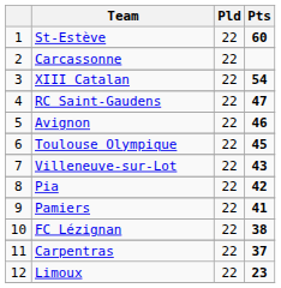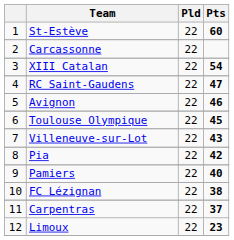 <table class="wikitable" style="text-align:center;">
 <tr>
 <th width=20 abbr="Position"></th>
 <th width=175>Team</th>
 <th width=20 abbr="Played">Pld</th>
 <th width=20 abbr="Points">Pts</th>
 </tr>
 <tr>
 <td>1</td>
 <td style="text-align:left;"><a href='#'>St-Estève</a></td>
 <td>22</td>
 <td><strong>60</strong></td>
 </tr>
 <tr>
 </tr>
 <tr>
 <td>2</td>
 <td style="text-align:left;"> <a href='#'>Carcassonne</a></td>
 <td>22</td>
 <td></td>
 </tr>
 <tr>
 </tr>
 <tr>
 <td>3</td>
 <td style="text-align:left;"> <a href='#'>XIII Catalan</a></td>
 <td>22</td>
 <td><strong>54</strong></td>
 </tr>
 <tr>
 </tr>
 <tr>
 <td>4</td>
 <td style="text-align:left;"> <a href='#'>RC Saint-Gaudens</a></td>
 <td>22</td>
 <td><strong>47</strong></td>
 </tr>
 <tr>
 </tr>
 <tr>
 <td>5</td>
 <td style="text-align:left;"> <a href='#'>Avignon</a></td>
 <td>22</td>
 <td><strong>46</strong></td>
 </tr>
 <tr>
 </tr>
 <tr>
 <td>6</td>
 <td style="text-align:left;"> <a href='#'>Toulouse Olympique</a></td>
 <td>22</td>
 <td><strong>45</strong></td>
 </tr>
 <tr>
 </tr>
 <tr>
 <td>7</td>
 <td style="text-align:left;"> <a href='#'>Villeneuve-sur-Lot</a></td>
 <td>22</td>
 <td><strong>43</strong></td>
 </tr>
 <tr>
 </tr>
 <tr>
 <td>8</td>
 <td style="text-align:left;"> <a href='#'>Pia</a></td>
 <td>22</td>
 <td><strong>42</strong></td>
 </tr>
 <tr>
 </tr>
 <tr>
 <td>9</td>
 <td style="text-align:left"><a href='#'>Pamiers</a></td>
 <td>22</td>
-<td><strong>41</strong></td>
+<td><strong>40</strong></td>
 </tr>
 <tr>
 </tr>
 <tr>
 <td>10</td>
 <td style="text-align:left;"> <a href='#'>FC Lézignan</a></td>
 <td>22</td>
 <td><strong>38</strong></td>
 </tr>
 <tr>
 </tr>
 <tr>
 <td>11</td>
 <td style="text-align:left;"> <a href='#'>Carpentras</a></td>
 <td>22</td>
 <td><strong>37</strong></td>
 </tr>
 <tr>
 <td>12</td>
 <td style="text-align:left;"> <a href='#'>Limoux</a></td>
 <td>22</td>
 <td><strong>23</strong></td>
 </tr>
 <tr>
 </tr>
 </table>
